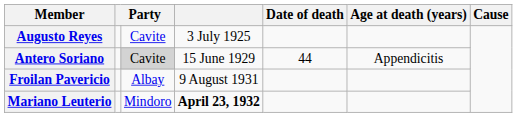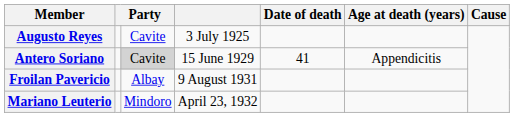 <table class="wikitable sortable" style="text-align:center">
 <tr>
 <th>Member</th>
 <th colspan="2">Party</th>
 <th></th>
 <th>Date of death</th>
 <th>Age at death (years)</th>
 <th>Cause</th>
 </tr>
 <tr>
 <th><a href='#'>Augusto Reyes</a></th>
 <td></td>
 <td><a href='#'>Cavite</a><br></td>
 <td nowrap="">3 July 1925</td>
 <td nowrap=""></td>
 <td></td>
 </tr>
 <tr>
 <th><a href='#'>Antero Soriano</a></th>
 <td></td>
 <td style="background: lightgrey;">Cavite<br></td>
 <td nowrap="">15 June 1929</td>
-<td nowrap="">44</td>
+<td nowrap="">41</td>
 <td>Appendicitis</td>
 </tr>
 <tr>
 <th><a href='#'>Froilan Pavericio</a></th>
 <td></td>
 <td><a href='#'>Albay</a><br></td>
 <td nowrap="">9 August 1931</td>
 <td nowrap=""></td>
 <td></td>
 </tr>
 <tr>
 <th><a href='#'>Mariano Leuterio</a></th>
 <td></td>
 <td><a href='#'>Mindoro</a><br></td>
-<td nowrap=""><strong>April 23, 1932</strong></td>
+<td nowrap="">April 23, 1932</td>
 <td nowrap=""></td>
 <td></td>
 </tr>
 </table>
